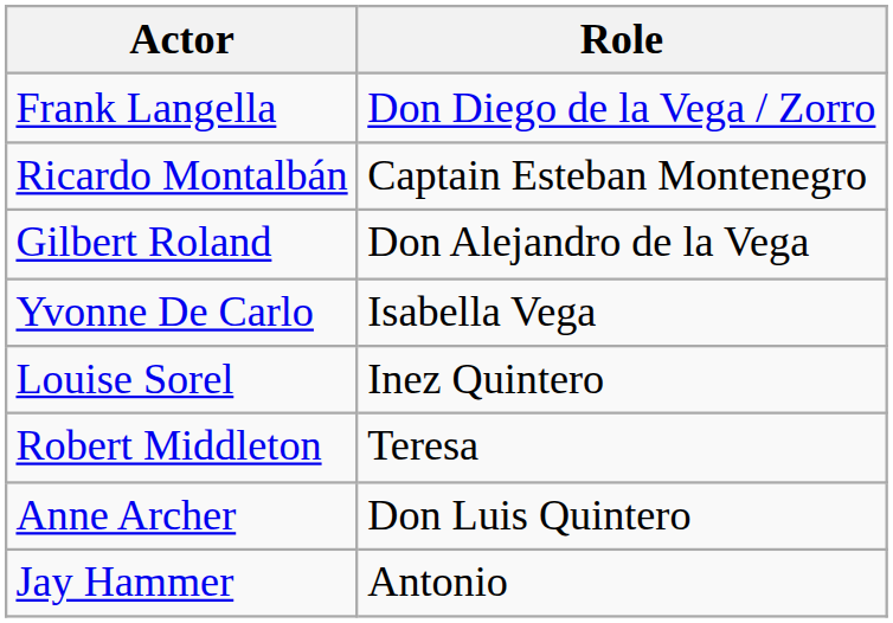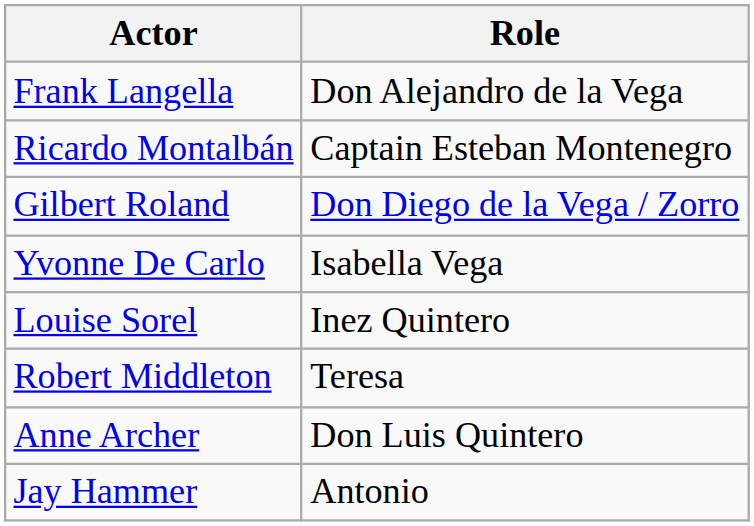 <table class="wikitable">
 <tr>
 <th>Actor</th>
 <th>Role</th>
 </tr>
 <tr>
 <td><a href='#'>Frank Langella</a></td>
-<td><a href='#'>Don Diego de la Vega / Zorro</a></td>
+<td>Don Alejandro de la Vega</td>
 </tr>
 <tr>
 <td><a href='#'>Ricardo Montalbán</a></td>
 <td>Captain Esteban Montenegro</td>
 </tr>
 <tr>
 <td><a href='#'>Gilbert Roland</a></td>
-<td>Don Alejandro de la Vega</td>
+<td><a href='#'>Don Diego de la Vega / Zorro</a></td>
 </tr>
 <tr>
 <td><a href='#'>Yvonne De Carlo</a></td>
 <td>Isabella Vega</td>
 </tr>
 <tr>
 <td><a href='#'>Louise Sorel</a></td>
 <td>Inez Quintero</td>
 </tr>
 <tr>
 <td><a href='#'>Robert Middleton</a></td>
 <td>Teresa</td>
 </tr>
 <tr>
 <td><a href='#'>Anne Archer</a></td>
 <td>Don Luis Quintero</td>
 </tr>
 <tr>
 <td><a href='#'>Jay Hammer</a></td>
 <td>Antonio</td>
 </tr>
 </table>
